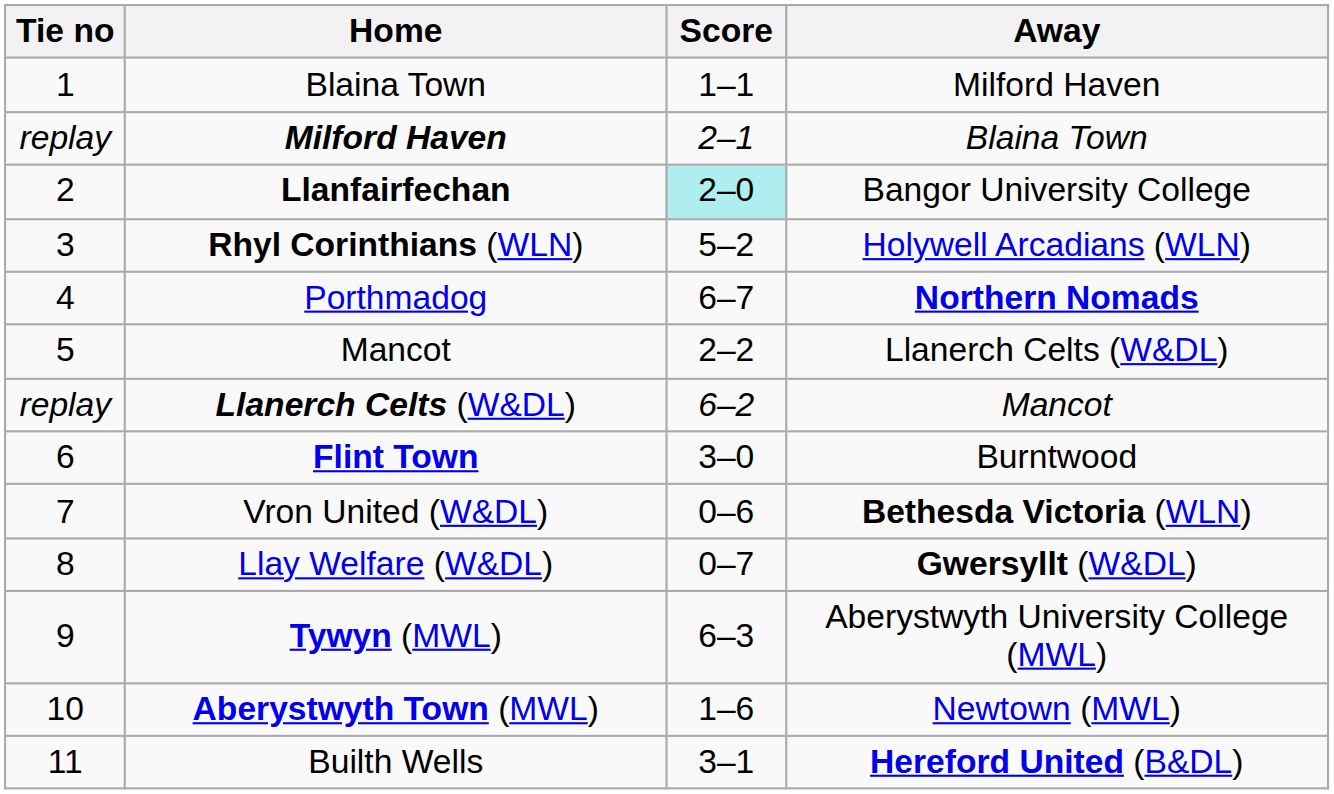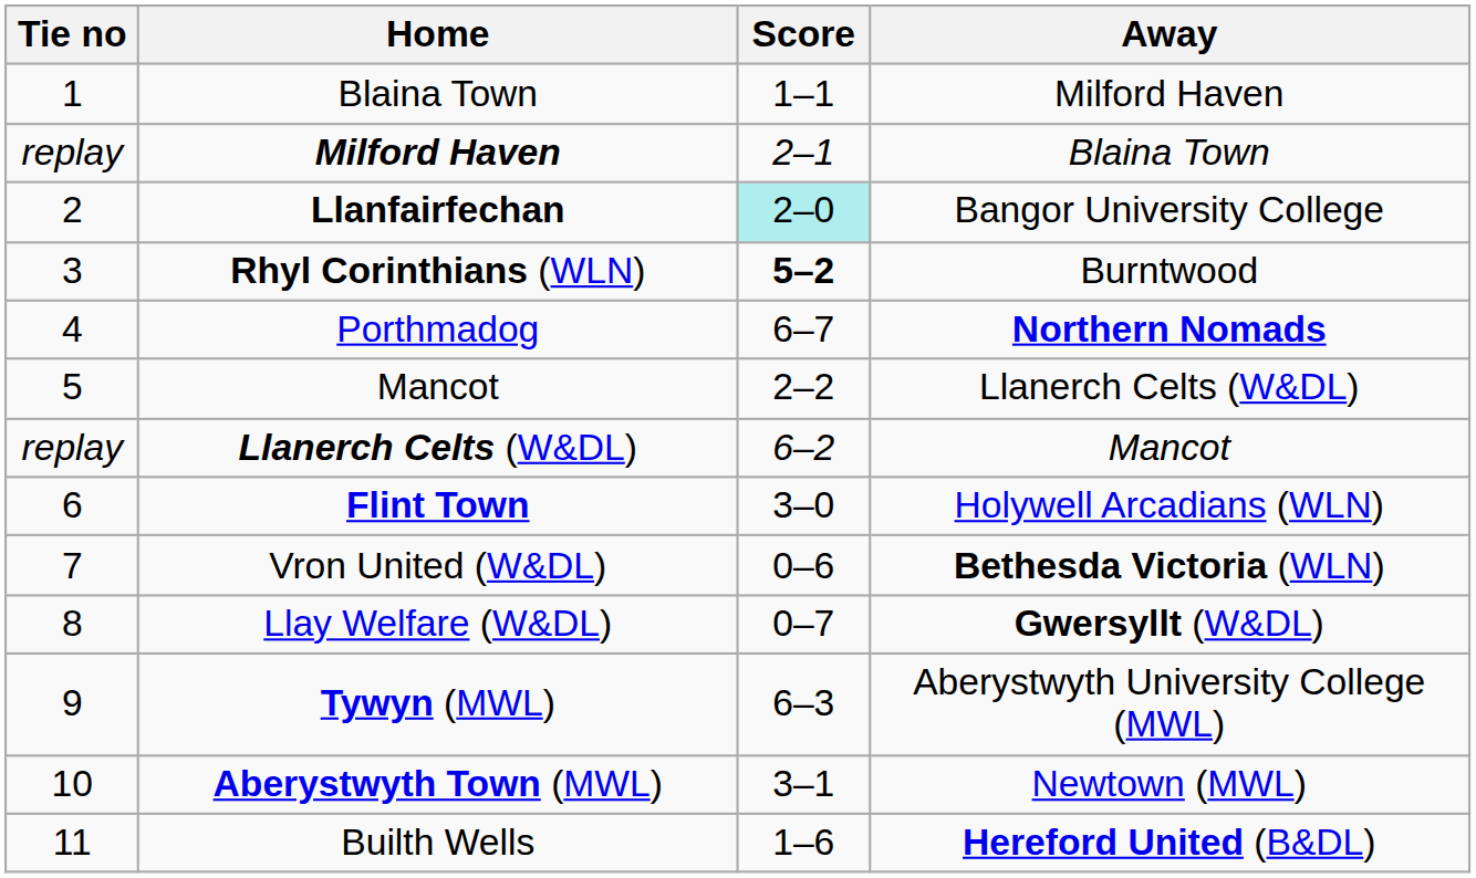 <table class="wikitable" style="text-align:center">
 <tr>
 <th width=50>Tie no</th>
 <th width=250>Home</th>
 <th width=50>Score</th>
 <th width=250>Away</th>
 </tr>
 <tr>
 <td>1</td>
 <td>Blaina Town</td>
 <td>1–1</td>
 <td>Milford Haven</td>
 </tr>
 <tr>
 <td><em>replay</em></td>
 <td><strong><em>Milford Haven</em></strong></td>
 <td><em>2–1</em></td>
 <td><em>Blaina Town</em></td>
 </tr>
 <tr>
 <td>2</td>
 <td><strong>Llanfairfechan</strong></td>
 <td style="background: paleturquoise;">2–0</td>
 <td>Bangor University College</td>
 </tr>
 <tr>
 <td>3</td>
 <td><strong>Rhyl Corinthians</strong> (<a href='#'>WLN</a>)</td>
-<td>5–2</td>
-<td><a href='#'>Holywell Arcadians</a> (<a href='#'>WLN</a>)</td>
+<td><strong>5–2</strong></td>
+<td>Burntwood</td>
 </tr>
 <tr>
 <td>4</td>
 <td><a href='#'>Porthmadog</a></td>
 <td>6–7</td>
 <td><strong><a href='#'>Northern Nomads</a></strong></td>
 </tr>
 <tr>
 <td>5</td>
 <td>Mancot</td>
 <td>2–2</td>
 <td>Llanerch Celts (<a href='#'>W&DL</a>)</td>
 </tr>
 <tr>
 <td><em>replay</em></td>
 <td><strong><em>Llanerch Celts</em></strong> (<a href='#'>W&DL</a>)</td>
 <td><em>6–2</em></td>
 <td><em>Mancot</em></td>
 </tr>
 <tr>
 <td>6</td>
 <td><strong><a href='#'>Flint Town</a></strong></td>
 <td>3–0</td>
-<td>Burntwood</td>
+<td><a href='#'>Holywell Arcadians</a> (<a href='#'>WLN</a>)</td>
 </tr>
 <tr>
 <td>7</td>
 <td>Vron United (<a href='#'>W&DL</a>)</td>
 <td>0–6</td>
 <td><strong>Bethesda Victoria</strong> (<a href='#'>WLN</a>)</td>
 </tr>
 <tr>
 <td>8</td>
 <td><a href='#'>Llay Welfare</a> (<a href='#'>W&DL</a>)</td>
 <td>0–7</td>
 <td><strong>Gwersyllt</strong> (<a href='#'>W&DL</a>)</td>
 </tr>
 <tr>
 <td>9</td>
 <td><strong><a href='#'>Tywyn</a></strong> (<a href='#'>MWL</a>)</td>
 <td>6–3</td>
 <td>Aberystwyth University College (<a href='#'>MWL</a>)</td>
 </tr>
 <tr>
 <td>10</td>
 <td><strong><a href='#'>Aberystwyth Town</a></strong> (<a href='#'>MWL</a>)</td>
-<td>1–6</td>
+<td>3–1</td>
 <td><a href='#'>Newtown</a> (<a href='#'>MWL</a>)</td>
 </tr>
 <tr>
 <td>11</td>
 <td>Builth Wells</td>
-<td>3–1</td>
+<td>1–6</td>
 <td><strong><a href='#'>Hereford United</a></strong> (<a href='#'>B&DL</a>)</td>
 </tr>
 </table>
